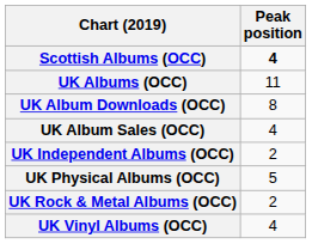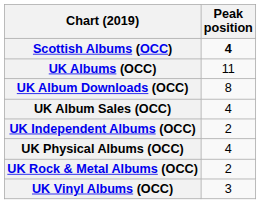 <table class="wikitable sortable plainrowheaders" style="text-align:center">
 <tr>
 <th scope="col">Chart (2019)</th>
 <th scope="col">Peak<br>position</th>
 </tr>
 <tr>
 <th scope="row"><a href='#'>Scottish Albums</a> (<a href='#'>OCC</a>)</th>
 <td><strong>4</strong></td>
 </tr>
 <tr>
 <th scope="row"><a href='#'>UK Albums</a> (OCC)</th>
 <td>11</td>
 </tr>
 <tr>
 <th scope="row"><a href='#'>UK Album Downloads</a> (OCC)</th>
 <td>8</td>
 </tr>
 <tr>
 <th scope="row">UK Album Sales (OCC)</th>
 <td>4</td>
 </tr>
 <tr>
 <th scope="row"><a href='#'>UK Independent Albums</a> (OCC)</th>
 <td>2</td>
 </tr>
 <tr>
 <th scope="row">UK Physical Albums (OCC)</th>
-<td>5</td>
+<td>4</td>
 </tr>
 <tr>
 <th scope="row"><a href='#'>UK Rock & Metal Albums</a> (OCC)</th>
 <td>2</td>
 </tr>
 <tr>
 <th scope="row"><a href='#'>UK Vinyl Albums</a> (OCC)</th>
-<td>4</td>
+<td>3</td>
 </tr>
 </table>
